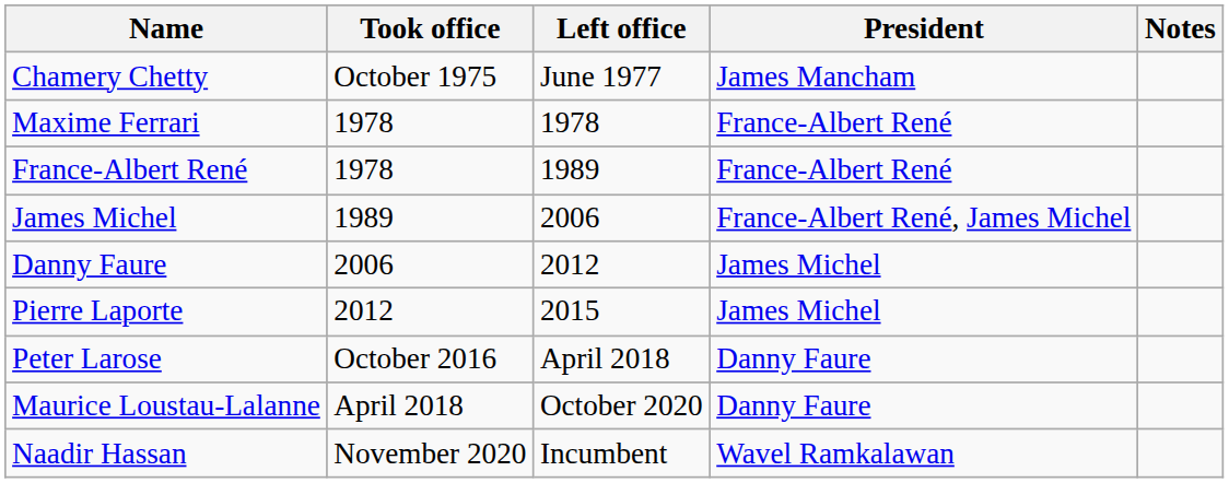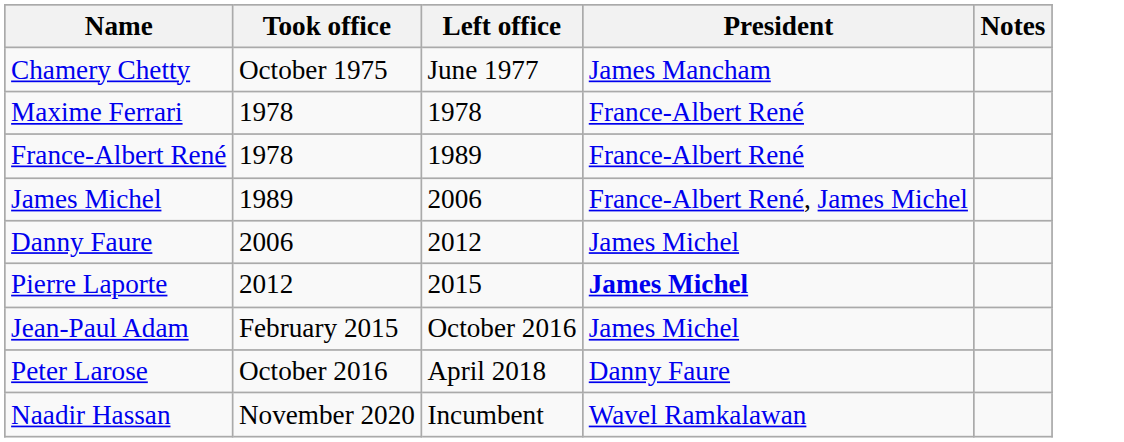 <table class="wikitable">
 <tr>
 <th>Name</th>
 <th>Took office</th>
 <th>Left office</th>
 <th>President</th>
 <th>Notes</th>
 </tr>
 <tr>
 <td><a href='#'>Chamery Chetty</a></td>
 <td>October 1975</td>
 <td>June 1977</td>
 <td><a href='#'>James Mancham</a></td>
 <td></td>
 </tr>
 <tr>
 <td><a href='#'>Maxime Ferrari</a></td>
 <td>1978</td>
 <td>1978</td>
 <td><a href='#'>France-Albert René</a></td>
 <td></td>
 </tr>
 <tr>
 <td><a href='#'>France-Albert René</a></td>
 <td>1978</td>
 <td>1989</td>
 <td><a href='#'>France-Albert René</a></td>
 <td></td>
 </tr>
 <tr>
 <td><a href='#'>James Michel</a></td>
 <td>1989</td>
 <td>2006</td>
 <td><a href='#'>France-Albert René</a>, <a href='#'>James Michel</a></td>
 <td></td>
 </tr>
 <tr>
 <td><a href='#'>Danny Faure</a></td>
 <td>2006</td>
 <td>2012</td>
 <td><a href='#'>James Michel</a></td>
 <td></td>
 </tr>
 <tr>
 <td><a href='#'>Pierre Laporte</a></td>
 <td>2012</td>
 <td>2015</td>
+<td><strong><a href='#'>James Michel</a></strong></td>
+<td></td>
+</tr>
+<tr>
+<td><a href='#'>Jean-Paul Adam</a></td>
+<td>February 2015</td>
+<td>October 2016</td>
 <td><a href='#'>James Michel</a></td>
 <td></td>
 </tr>
 <tr>
 <td><a href='#'>Peter Larose</a></td>
 <td>October 2016</td>
 <td>April 2018</td>
 <td><a href='#'>Danny Faure</a></td>
 <td></td>
 </tr>
 <tr>
-<td><a href='#'>Maurice Loustau-Lalanne</a></td>
-<td>April 2018</td>
-<td>October 2020</td>
-<td><a href='#'>Danny Faure</a></td>
-<td></td>
-</tr>
-<tr>
 <td><a href='#'>Naadir Hassan</a></td>
 <td>November 2020</td>
 <td>Incumbent</td>
 <td><a href='#'>Wavel Ramkalawan</a></td>
 <td></td>
 </tr>
 </table>
